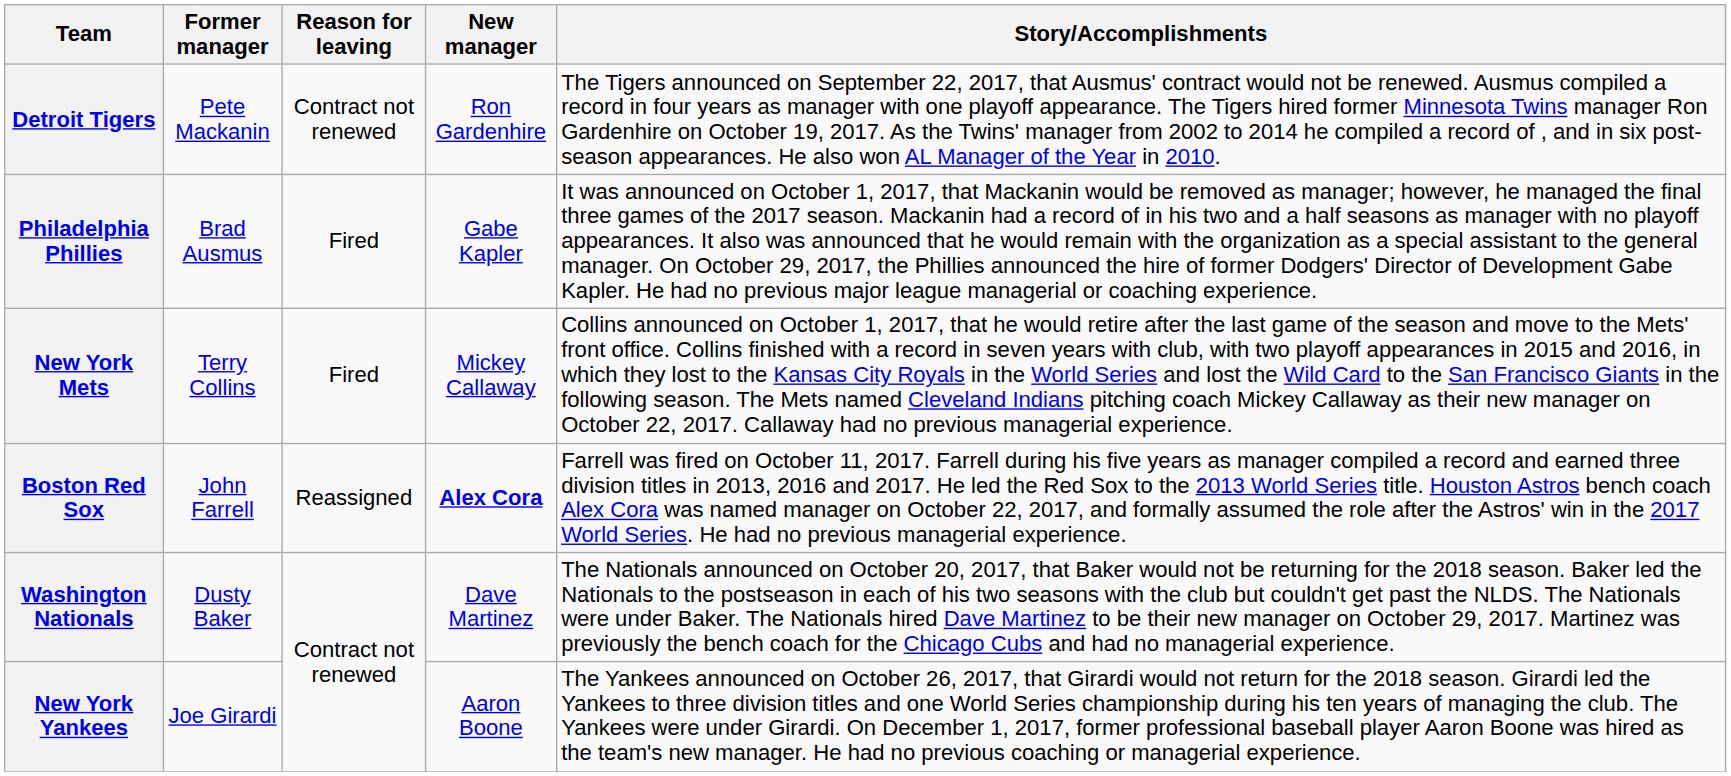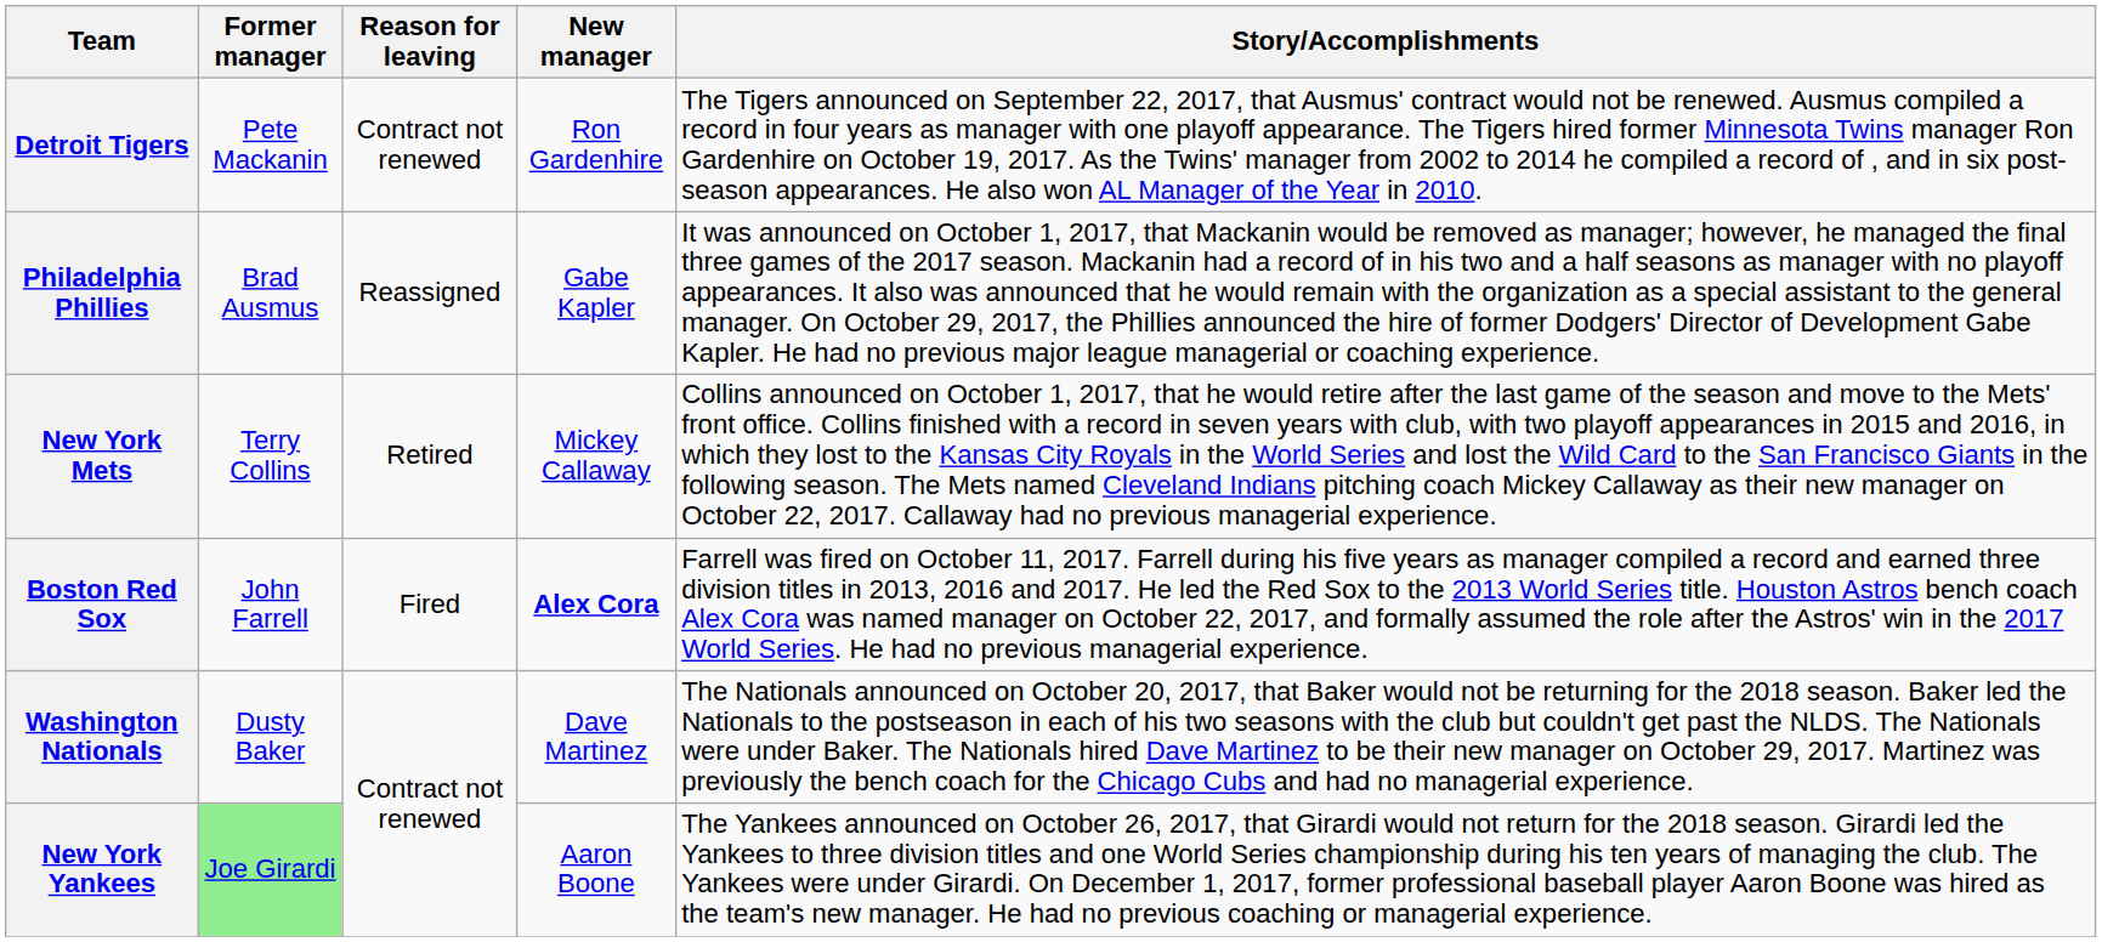 <table class="wikitable plainrowheaders" style="text-align:center;">
 <tr>
 <th scope="col">Team</th>
 <th scope="col">Former manager</th>
 <th scope="col">Reason for leaving</th>
 <th scope="col">New manager</th>
 <th scope="col">Story/Accomplishments</th>
 </tr>
 <tr>
 <th scope="row" style="text-align:center;"><a href='#'>Detroit Tigers</a></th>
 <td><a href='#'>Pete Mackanin</a></td>
 <td>Contract not renewed</td>
 <td><a href='#'>Ron Gardenhire</a></td>
 <td style="text-align:left;">The Tigers announced on September 22, 2017, that Ausmus' contract would not be renewed. Ausmus compiled a  record in four years as manager with one playoff appearance. The Tigers hired former <a href='#'>Minnesota Twins</a> manager Ron Gardenhire on October 19, 2017. As the Twins' manager from 2002 to 2014 he compiled a record of , and  in six post-season appearances. He also won <a href='#'>AL Manager of the Year</a> in <a href='#'>2010</a>.</td>
 </tr>
 <tr>
 <th scope="row" style="text-align:center;"><a href='#'>Philadelphia Phillies</a></th>
 <td><a href='#'>Brad Ausmus</a></td>
-<td>Fired</td>
+<td>Reassigned</td>
 <td><a href='#'>Gabe Kapler</a></td>
 <td style="text-align:left;">It was announced on October 1, 2017, that Mackanin would be removed as manager; however, he managed the final three games of the 2017 season. Mackanin had a record of  in his two and a half seasons as manager with no playoff appearances. It also was announced that he would remain with the organization as a special assistant to the general manager. On October 29, 2017, the Phillies announced the hire of former Dodgers' Director of Development Gabe Kapler. He had no previous major league managerial or coaching experience.</td>
 </tr>
 <tr>
 <th scope="row" style="text-align:center;"><a href='#'>New York Mets</a></th>
 <td><a href='#'>Terry Collins</a></td>
-<td>Fired</td>
+<td>Retired</td>
 <td><a href='#'>Mickey Callaway</a></td>
 <td style="text-align:left;">Collins announced on October 1, 2017, that he would retire after the last game of the season and move to the Mets' front office. Collins finished with a  record in seven years with club, with two playoff appearances in 2015 and 2016, in which they lost to the <a href='#'>Kansas City Royals</a> in the <a href='#'>World Series</a> and lost the <a href='#'>Wild Card</a> to the <a href='#'>San Francisco Giants</a> in the following season. The Mets named <a href='#'>Cleveland Indians</a> pitching coach Mickey Callaway as their new manager on October 22, 2017. Callaway had no previous managerial experience.</td>
 </tr>
 <tr>
 <th scope="row" style="text-align:center;"><a href='#'>Boston Red Sox</a></th>
 <td><a href='#'>John Farrell</a></td>
-<td>Reassigned</td>
+<td>Fired</td>
 <td><strong><a href='#'>Alex Cora</a></strong></td>
 <td style="text-align:left;">Farrell was fired on October 11, 2017. Farrell during his five years as manager compiled a  record and earned three division titles in 2013, 2016 and 2017. He led the Red Sox to the <a href='#'>2013 World Series</a> title. <a href='#'>Houston Astros</a> bench coach <a href='#'>Alex Cora</a> was named manager on October 22, 2017, and formally assumed the role after the Astros' win in the <a href='#'>2017 World Series</a>. He had no previous managerial experience.</td>
 </tr>
 <tr>
 <th scope="row" style="text-align:center;"><a href='#'>Washington Nationals</a></th>
 <td><a href='#'>Dusty Baker</a></td>
 <td rowspan=2 style="text-align:center;">Contract not renewed</td>
 <td><a href='#'>Dave Martinez</a></td>
 <td style="text-align:left;">The Nationals announced on October 20, 2017, that Baker would not be returning for the 2018 season. Baker led the Nationals to the postseason in each of his two seasons with the club but couldn't get past the NLDS. The Nationals were  under Baker. The Nationals hired <a href='#'>Dave Martinez</a> to be their new manager on October 29, 2017. Martinez was previously the bench coach for the <a href='#'>Chicago Cubs</a> and had no managerial experience.</td>
 </tr>
 <tr>
 <th scope="row" style="text-align:center;"><a href='#'>New York Yankees</a></th>
-<td><a href='#'>Joe Girardi</a></td>
+<td style="background: lightgreen;"><a href='#'>Joe Girardi</a></td>
 <td><a href='#'>Aaron Boone</a></td>
 <td style="text-align:left;">The Yankees announced on October 26, 2017, that Girardi would not return for the 2018 season. Girardi led the Yankees to three division titles and one World Series championship during his ten years of managing the club. The Yankees were  under Girardi. On December 1, 2017, former professional baseball player Aaron Boone was hired as the team's new manager. He had no previous coaching or managerial experience.</td>
 </tr>
 </table>
